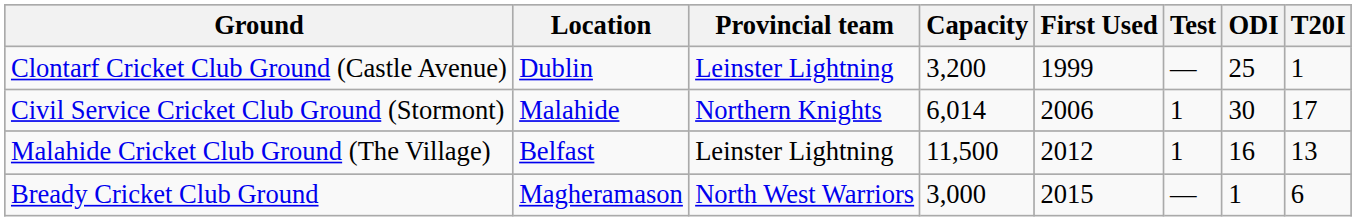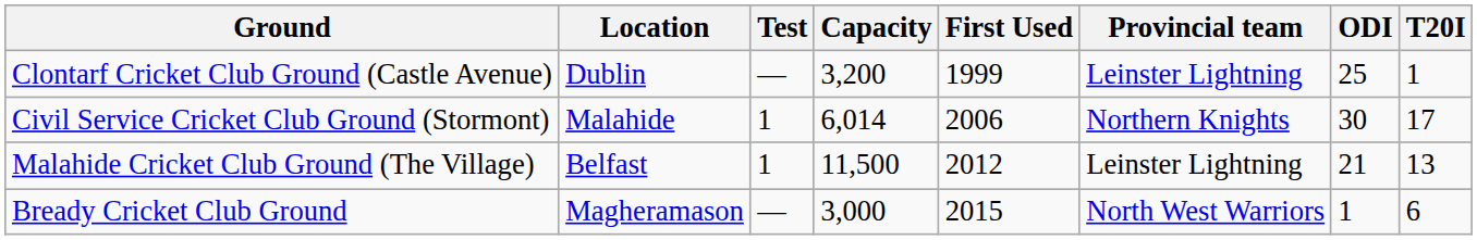 <table class="wikitable">
 <tr>
 <th>Ground</th>
 <th>Location</th>
-<th>Provincial team</th>
+<th>Test</th>
 <th>Capacity</th>
 <th>First Used</th>
-<th>Test</th>
+<th>Provincial team</th>
 <th>ODI</th>
 <th>T20I</th>
 </tr>
 <tr>
 <td><a href='#'>Clontarf Cricket Club Ground</a> (Castle Avenue)</td>
 <td><a href='#'>Dublin</a></td>
-<td><a href='#'>Leinster Lightning</a></td>
+<td>—</td>
 <td>3,200</td>
 <td>1999</td>
-<td>—</td>
+<td><a href='#'>Leinster Lightning</a></td>
 <td>25</td>
 <td>1</td>
 </tr>
 <tr>
 <td><a href='#'>Civil Service Cricket Club Ground</a> (Stormont)</td>
 <td><a href='#'>Malahide</a></td>
-<td><a href='#'>Northern Knights</a></td>
+<td>1</td>
 <td>6,014</td>
 <td>2006</td>
-<td>1</td>
+<td><a href='#'>Northern Knights</a></td>
 <td>30</td>
 <td>17</td>
 </tr>
 <tr>
 <td><a href='#'>Malahide Cricket Club Ground</a> (The Village)</td>
 <td><a href='#'>Belfast</a></td>
-<td>Leinster Lightning</td>
+<td>1</td>
 <td>11,500</td>
 <td>2012</td>
-<td>1</td>
-<td>16</td>
+<td>Leinster Lightning</td>
+<td>21</td>
 <td>13</td>
 </tr>
 <tr>
 <td><a href='#'>Bready Cricket Club Ground</a></td>
 <td><a href='#'>Magheramason</a></td>
-<td><a href='#'>North West Warriors</a></td>
+<td>—</td>
 <td>3,000</td>
 <td>2015</td>
-<td>—</td>
+<td><a href='#'>North West Warriors</a></td>
 <td>1</td>
 <td>6</td>
 </tr>
 </table>
